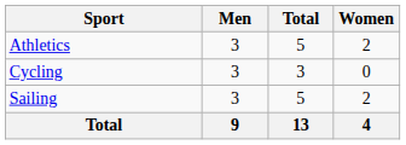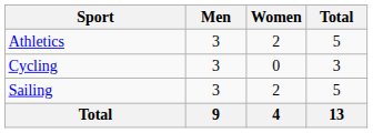 <table class="wikitable sortable" style="text-align:center;">
 <tr>
 <th width=180>Sport</th>
 <th width=55>Men</th>
+<th width=55>Women</th>
 <th width=55>Total</th>
-<th width=55>Women</th>
 </tr>
 <tr>
 <td align=left><a href='#'>Athletics</a></td>
 <td>3</td>
+<td>2</td>
 <td>5</td>
-<td>2</td>
 </tr>
 <tr>
 <td align=left><a href='#'>Cycling</a></td>
 <td>3</td>
+<td>0</td>
 <td>3</td>
-<td>0</td>
 </tr>
 <tr>
 <td align=left><a href='#'>Sailing</a></td>
 <td>3</td>
+<td>2</td>
 <td>5</td>
-<td>2</td>
 </tr>
 <tr>
 <th>Total</th>
 <th>9</th>
+<th>4</th>
 <th>13</th>
-<th>4</th>
 </tr>
 </table>
